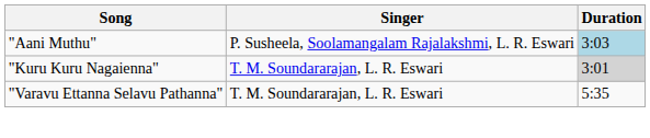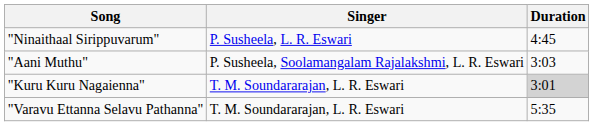 <table class="wikitable" style="font-size:95%;">
 <tr>
 <th>Song</th>
 <th>Singer</th>
 <th>Duration</th>
 </tr>
 <tr>
+<td>"Ninaithaal Sirippuvarum"</td>
+<td><a href='#'>P. Susheela</a>, <a href='#'>L. R. Eswari</a></td>
+<td>4:45</td>
+</tr>
+<tr>
 <td>"Aani Muthu"</td>
 <td>P. Susheela, <a href='#'>Soolamangalam Rajalakshmi</a>, L. R. Eswari</td>
-<td style="background: lightblue;">3:03</td>
+<td>3:03</td>
 </tr>
 <tr>
 <td>"Kuru Kuru Nagaienna"</td>
 <td><a href='#'>T. M. Soundararajan</a>, L. R. Eswari</td>
 <td style="background: lightgrey;">3:01</td>
 </tr>
 <tr>
 <td>"Varavu Ettanna Selavu Pathanna"</td>
 <td>T. M. Soundararajan, L. R. Eswari</td>
 <td>5:35</td>
 </tr>
 </table>
